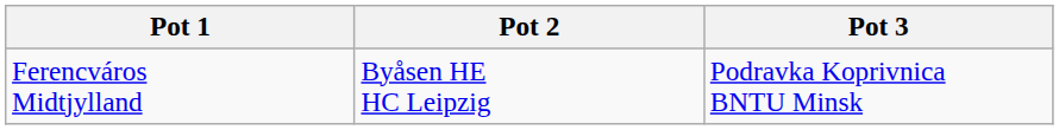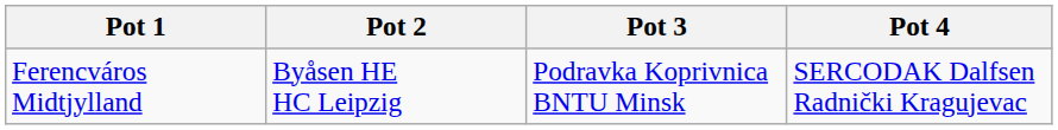 <table class="wikitable">
 <tr>
 <th width=15%>Pot 1</th>
 <th width=15%>Pot 2</th>
 <th width=15%>Pot 3</th>
+<th width=15%>Pot 4</th>
 </tr>
 <tr>
 <td valign="top"> <a href='#'>Ferencváros</a><br> <a href='#'>Midtjylland</a></td>
 <td valign="top"> <a href='#'>Byåsen HE</a><br> <a href='#'>HC Leipzig</a></td>
 <td valign="top"> <a href='#'>Podravka Koprivnica</a><br> <a href='#'>BNTU Minsk</a></td>
+<td valign="top"> <a href='#'>SERCODAK Dalfsen</a><br> <a href='#'>Radnički Kragujevac</a></td>
 </tr>
 </table>
